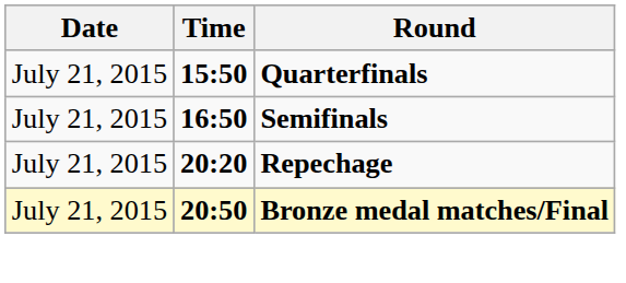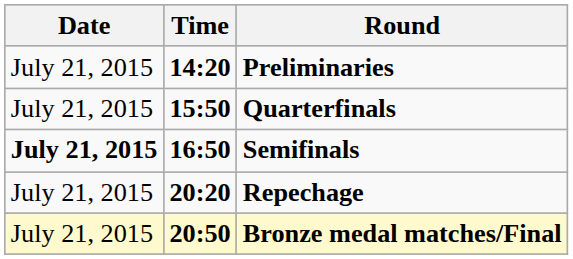 <table class="wikitable">
 <tr>
 <th>Date</th>
 <th>Time</th>
 <th>Round</th>
 </tr>
 <tr>
 <td>July 21, 2015</td>
+<td><strong>14:20</strong></td>
+<td><strong>Preliminaries</strong></td>
+</tr>
+<tr>
+<td>July 21, 2015</td>
 <td><strong>15:50</strong></td>
 <td><strong>Quarterfinals</strong></td>
 </tr>
 <tr>
-<td>July 21, 2015</td>
+<td><strong>July 21, 2015</strong></td>
 <td><strong>16:50</strong></td>
 <td><strong>Semifinals</strong></td>
 </tr>
 <tr>
 <td>July 21, 2015</td>
 <td><strong>20:20</strong></td>
 <td><strong>Repechage</strong></td>
 </tr>
 <tr style=background:lemonchiffon>
 <td>July 21, 2015</td>
 <td><strong>20:50</strong></td>
 <td><strong>Bronze medal matches/Final</strong></td>
 </tr>
 </table>
